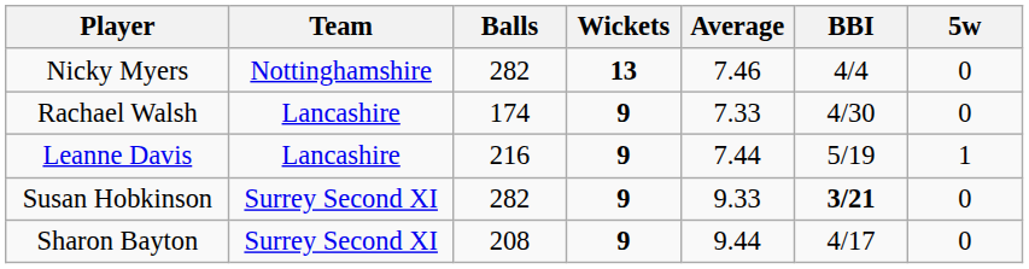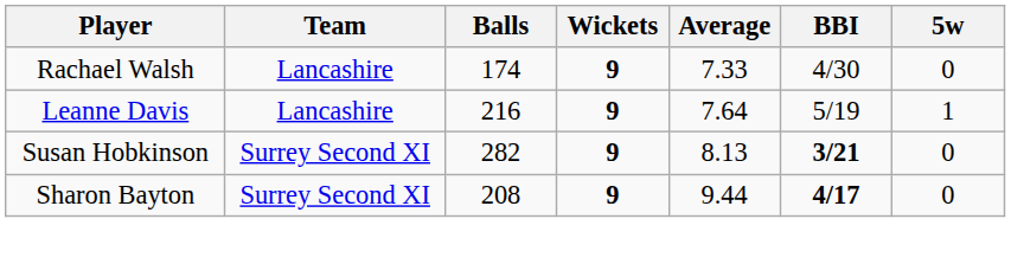 <table class="wikitable" style="text-align:center">
 <tr>
 <th width=125>Player</th>
 <th width=125>Team</th>
 <th width=60>Balls</th>
 <th width=60>Wickets</th>
 <th width=60>Average</th>
 <th width=60>BBI</th>
 <th width=60>5w</th>
-</tr>
-<tr>
-<td>Nicky Myers</td>
-<td><a href='#'>Nottinghamshire</a></td>
-<td>282</td>
-<td><strong>13</strong></td>
-<td>7.46</td>
-<td>4/4</td>
-<td>0</td>
 </tr>
 <tr>
 <td>Rachael Walsh</td>
 <td><a href='#'>Lancashire</a></td>
 <td>174</td>
 <td><strong>9</strong></td>
 <td>7.33</td>
 <td>4/30</td>
 <td>0</td>
 </tr>
 <tr>
 <td><a href='#'>Leanne Davis</a></td>
 <td><a href='#'>Lancashire</a></td>
 <td>216</td>
 <td><strong>9</strong></td>
-<td>7.44</td>
+<td>7.64</td>
 <td>5/19</td>
 <td>1</td>
 </tr>
 <tr>
 <td>Susan Hobkinson</td>
 <td><a href='#'>Surrey Second XI</a></td>
 <td>282</td>
 <td><strong>9</strong></td>
-<td>9.33</td>
+<td>8.13</td>
 <td><strong>3/21</strong></td>
 <td>0</td>
 </tr>
 <tr>
 <td>Sharon Bayton</td>
 <td><a href='#'>Surrey Second XI</a></td>
 <td>208</td>
 <td><strong>9</strong></td>
 <td>9.44</td>
-<td>4/17</td>
+<td><strong>4/17</strong></td>
 <td>0</td>
 </tr>
 </table>
